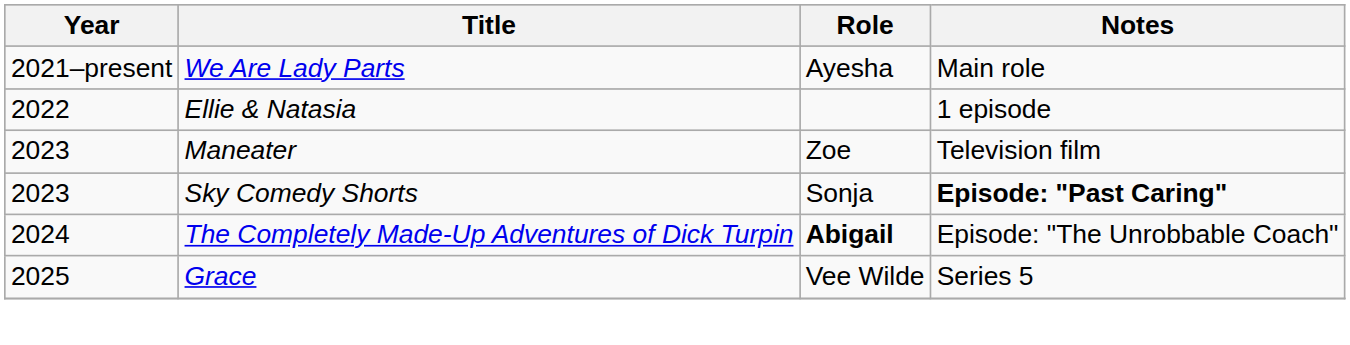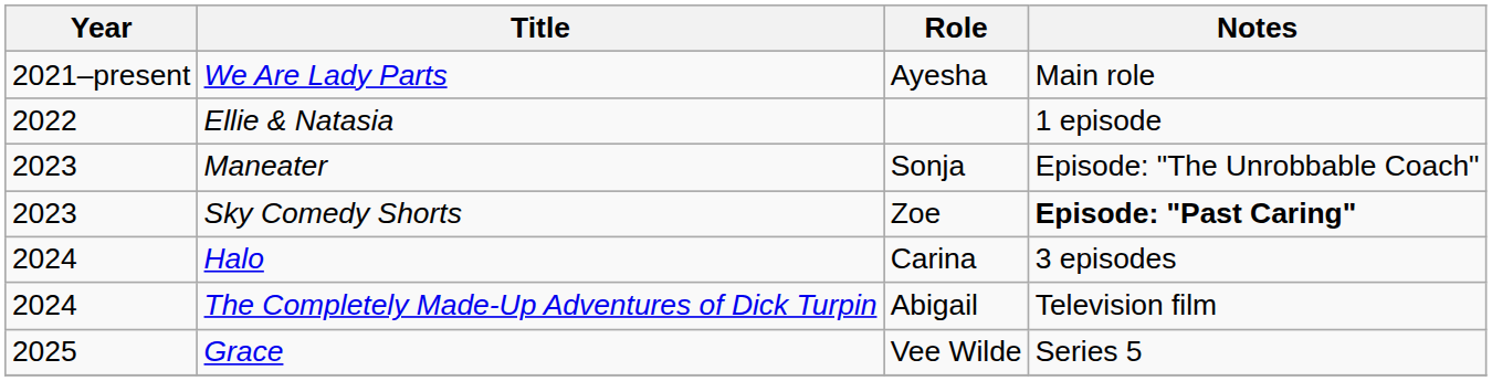 <table class="wikitable sortable">
 <tr>
 <th>Year</th>
 <th>Title</th>
 <th>Role</th>
 <th class="unsortable">Notes</th>
 </tr>
 <tr>
 <td>2021–present</td>
 <td><em><a href='#'>We Are Lady Parts</a></em></td>
 <td>Ayesha</td>
 <td>Main role</td>
 </tr>
 <tr>
 <td>2022</td>
 <td><em>Ellie & Natasia</em></td>
 <td></td>
 <td>1 episode</td>
 </tr>
 <tr>
 <td>2023</td>
 <td><em>Maneater</em></td>
-<td>Zoe</td>
-<td>Television film</td>
+<td>Sonja</td>
+<td>Episode: "The Unrobbable Coach"</td>
 </tr>
 <tr>
 <td>2023</td>
 <td><em>Sky Comedy Shorts</em></td>
-<td>Sonja</td>
+<td>Zoe</td>
 <td><strong>Episode: "Past Caring"</strong></td>
 </tr>
 <tr>
 <td>2024</td>
+<td><em><a href='#'>Halo</a></em></td>
+<td>Carina</td>
+<td>3 episodes</td>
+</tr>
+<tr>
+<td>2024</td>
 <td><em><a href='#'>The Completely Made-Up Adventures of Dick Turpin</a></em></td>
-<td><strong>Abigail</strong></td>
-<td>Episode: "The Unrobbable Coach"</td>
+<td>Abigail</td>
+<td>Television film</td>
 </tr>
 <tr>
 <td>2025</td>
 <td><em><a href='#'>Grace</a></em></td>
 <td>Vee Wilde</td>
 <td>Series 5</td>
 </tr>
 <tr>
 </tr>
 </table>
